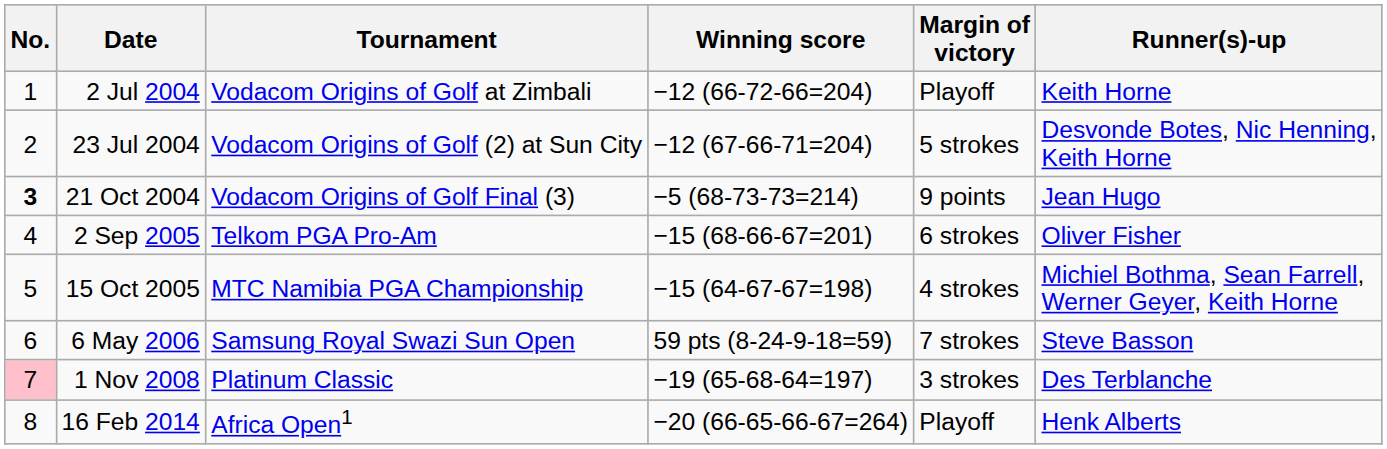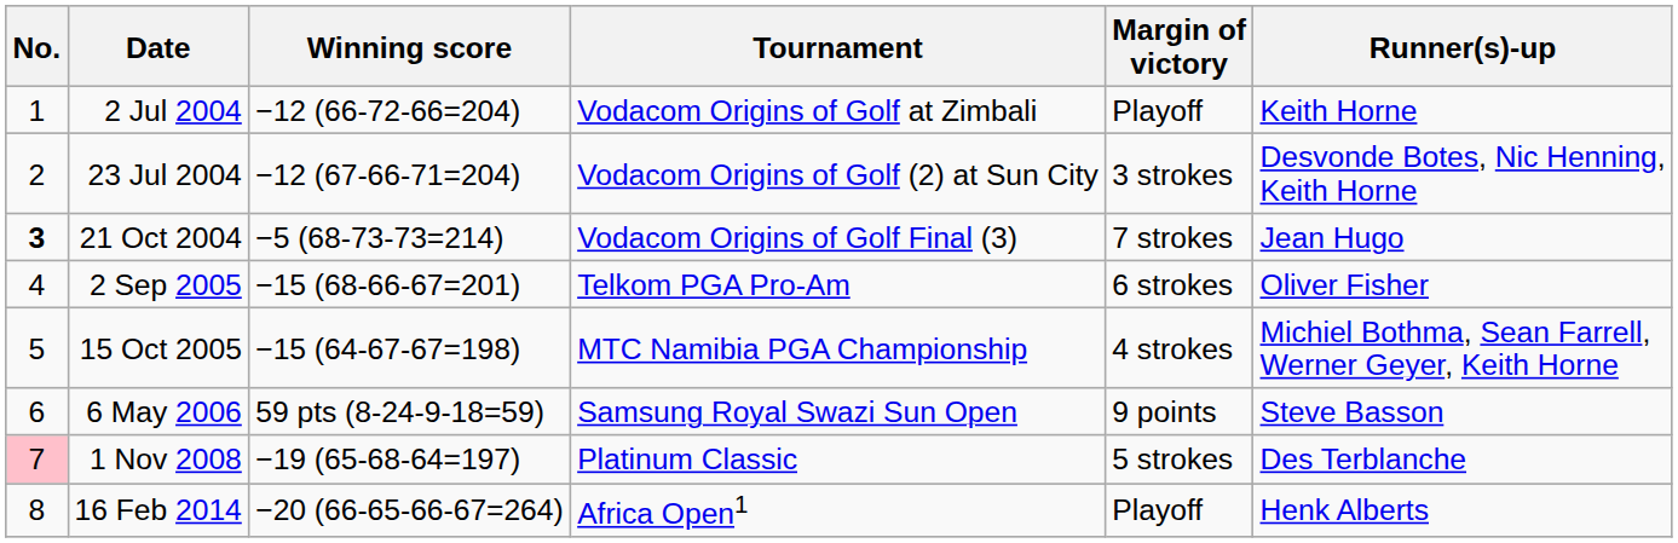 <table class="wikitable" style="font-size:95%;">
 <tr>
 <th>No.</th>
 <th>Date</th>
+<th>Winning score</th>
 <th>Tournament</th>
-<th>Winning score</th>
 <th>Margin of<br>victory</th>
 <th>Runner(s)-up</th>
 </tr>
 <tr>
 <td align=center>1</td>
 <td align=right>2 Jul <a href='#'>2004</a></td>
+<td>−12 (66-72-66=204)</td>
 <td><a href='#'>Vodacom Origins of Golf</a> at Zimbali</td>
-<td>−12 (66-72-66=204)</td>
 <td>Playoff</td>
 <td> <a href='#'>Keith Horne</a></td>
 </tr>
 <tr>
 <td align=center>2</td>
 <td align=right>23 Jul 2004</td>
+<td>−12 (67-66-71=204)</td>
 <td><a href='#'>Vodacom Origins of Golf</a> (2) at Sun City</td>
-<td>−12 (67-66-71=204)</td>
-<td>5 strokes</td>
+<td>3 strokes</td>
 <td> <a href='#'>Desvonde Botes</a>,  <a href='#'>Nic Henning</a>,<br> <a href='#'>Keith Horne</a></td>
 </tr>
 <tr>
 <td align=center><strong>3</strong></td>
 <td align=right>21 Oct 2004</td>
+<td>−5 (68-73-73=214)</td>
 <td><a href='#'>Vodacom Origins of Golf Final</a> (3)</td>
-<td>−5 (68-73-73=214)</td>
-<td>9 points</td>
+<td>7 strokes</td>
 <td> <a href='#'>Jean Hugo</a></td>
 </tr>
 <tr>
 <td align=center>4</td>
 <td align=right>2 Sep <a href='#'>2005</a></td>
+<td>−15 (68-66-67=201)</td>
 <td><a href='#'>Telkom PGA Pro-Am</a></td>
-<td>−15 (68-66-67=201)</td>
 <td>6 strokes</td>
 <td> <a href='#'>Oliver Fisher</a></td>
 </tr>
 <tr>
 <td align=center>5</td>
 <td align=right>15 Oct 2005</td>
+<td>−15 (64-67-67=198)</td>
 <td><a href='#'>MTC Namibia PGA Championship</a></td>
-<td>−15 (64-67-67=198)</td>
 <td>4 strokes</td>
 <td> <a href='#'>Michiel Bothma</a>,  <a href='#'>Sean Farrell</a>,<br> <a href='#'>Werner Geyer</a>,  <a href='#'>Keith Horne</a></td>
 </tr>
 <tr>
 <td align=center>6</td>
 <td align=right>6 May <a href='#'>2006</a></td>
+<td>59 pts (8-24-9-18=59)</td>
 <td><a href='#'>Samsung Royal Swazi Sun Open</a></td>
-<td>59 pts (8-24-9-18=59)</td>
-<td>7 strokes</td>
+<td>9 points</td>
 <td> <a href='#'>Steve Basson</a></td>
 </tr>
 <tr>
 <td align=center style="background: pink;">7</td>
 <td align=right>1 Nov <a href='#'>2008</a></td>
+<td>−19 (65-68-64=197)</td>
 <td><a href='#'>Platinum Classic</a></td>
-<td>−19 (65-68-64=197)</td>
-<td>3 strokes</td>
+<td>5 strokes</td>
 <td> <a href='#'>Des Terblanche</a></td>
 </tr>
 <tr>
 <td align=center>8</td>
 <td align=right>16 Feb <a href='#'>2014</a></td>
+<td>−20 (66-65-66-67=264)</td>
 <td><a href='#'>Africa Open</a><sup>1</sup></td>
-<td>−20 (66-65-66-67=264)</td>
 <td>Playoff</td>
 <td> <a href='#'>Henk Alberts</a></td>
 </tr>
 </table>
